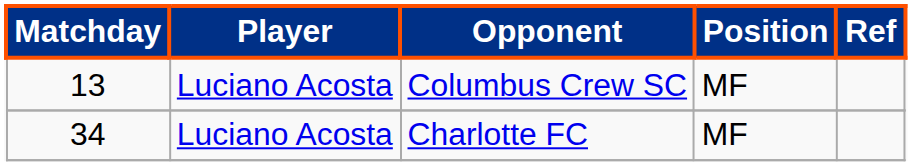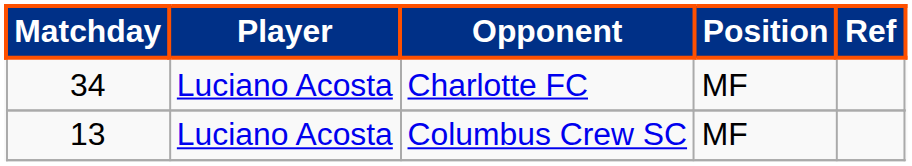 <table class=wikitable>
 <tr>
 <th style="background:#003087; color:#FFFFFF; border:2px solid #FE5000;" scope="col">Matchday</th>
 <th style="background:#003087; color:#FFFFFF; border:2px solid #FE5000;" scope="col">Player</th>
 <th style="background:#003087; color:#FFFFFF; border:2px solid #FE5000;" scope="col">Opponent</th>
 <th style="background:#003087; color:#FFFFFF; border:2px solid #FE5000;" scope="col">Position</th>
 <th style="background:#003087; color:#FFFFFF; border:2px solid #FE5000;" scope="col">Ref</th>
+</tr>
+<tr>
+<td align=center rowspan="1">34</td>
+<td> <a href='#'>Luciano Acosta</a></td>
+<td rowspan="1"><a href='#'>Charlotte FC</a></td>
+<td>MF</td>
+<td rowspan="1"></td>
+</tr>
+<tr>
 </tr>
 <tr>
 <td align=center rowspan="1">13</td>
 <td> <a href='#'>Luciano Acosta</a></td>
 <td rowspan="1"><a href='#'>Columbus Crew SC</a></td>
 <td>MF</td>
 <td rowspan="1"></td>
 </tr>
 <tr>
 </tr>
-<tr>
-<td align=center rowspan="1">34</td>
-<td> <a href='#'>Luciano Acosta</a></td>
-<td rowspan="1"><a href='#'>Charlotte FC</a></td>
-<td>MF</td>
-<td rowspan="1"></td>
-</tr>
-<tr>
-</tr>
 </table>
